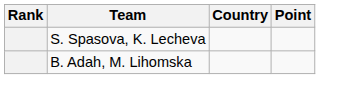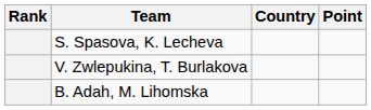 <table class="wikitable sortable">
 <tr>
 <th>Rank</th>
 <th>Team</th>
 <th>Country</th>
 <th>Point</th>
 </tr>
 <tr>
 <th></th>
 <td>S. Spasova, K. Lecheva</td>
 <td></td>
 <td></td>
 </tr>
 <tr>
 <th></th>
+<td>V. Zwlepukina, T. Burlakova</td>
+<td></td>
+<td></td>
+</tr>
+<tr>
+<th></th>
 <td>B. Adah, M. Lihomska</td>
 <td></td>
 <td></td>
 </tr>
 </table>
